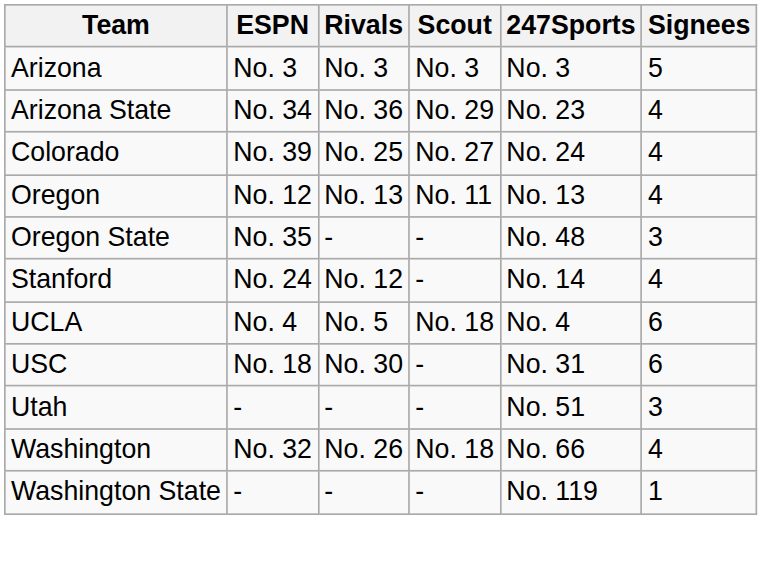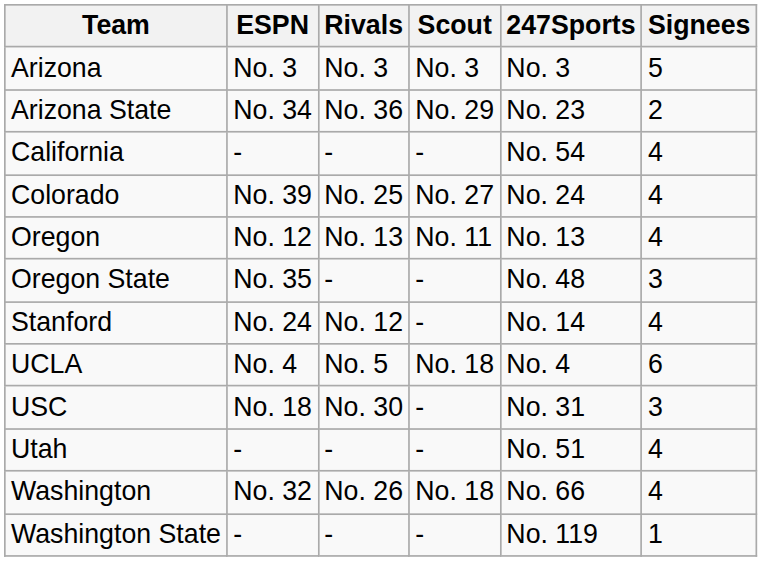 <table class="wikitable">
 <tr>
 <th>Team</th>
 <th>ESPN</th>
 <th>Rivals</th>
 <th>Scout</th>
 <th>247Sports</th>
 <th>Signees</th>
 </tr>
 <tr>
 <td>Arizona</td>
 <td>No. 3</td>
 <td>No. 3</td>
 <td>No. 3</td>
 <td>No. 3</td>
 <td>5</td>
 </tr>
 <tr>
 <td>Arizona State</td>
 <td>No. 34</td>
 <td>No. 36</td>
 <td>No. 29</td>
 <td>No. 23</td>
+<td>2</td>
+</tr>
+<tr>
+<td>California</td>
+<td>-</td>
+<td>-</td>
+<td>-</td>
+<td>No. 54</td>
 <td>4</td>
 </tr>
 <tr>
 <td>Colorado</td>
 <td>No. 39</td>
 <td>No. 25</td>
 <td>No. 27</td>
 <td>No. 24</td>
 <td>4</td>
 </tr>
 <tr>
 <td>Oregon</td>
 <td>No. 12</td>
 <td>No. 13</td>
 <td>No. 11</td>
 <td>No. 13</td>
 <td>4</td>
 </tr>
 <tr>
 <td>Oregon State</td>
 <td>No. 35</td>
 <td>-</td>
 <td>-</td>
 <td>No. 48</td>
 <td>3</td>
 </tr>
 <tr>
 <td>Stanford</td>
 <td>No. 24</td>
 <td>No. 12</td>
 <td>-</td>
 <td>No. 14</td>
 <td>4</td>
 </tr>
 <tr>
 <td>UCLA</td>
 <td>No. 4</td>
 <td>No. 5</td>
 <td>No. 18</td>
 <td>No. 4</td>
 <td>6</td>
 </tr>
 <tr>
 <td>USC</td>
 <td>No. 18</td>
 <td>No. 30</td>
 <td>-</td>
 <td>No. 31</td>
-<td>6</td>
+<td>3</td>
 </tr>
 <tr>
 <td>Utah</td>
 <td>-</td>
 <td>-</td>
 <td>-</td>
 <td>No. 51</td>
-<td>3</td>
+<td>4</td>
 </tr>
 <tr>
 <td>Washington</td>
 <td>No. 32</td>
 <td>No. 26</td>
 <td>No. 18</td>
 <td>No. 66</td>
 <td>4</td>
 </tr>
 <tr>
 <td>Washington State</td>
 <td>-</td>
 <td>-</td>
 <td>-</td>
 <td>No. 119</td>
 <td>1</td>
 </tr>
 </table>
